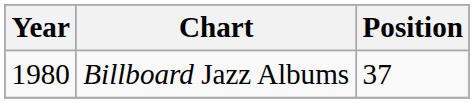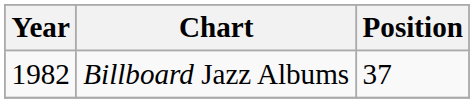 <table class="wikitable">
 <tr>
 <th>Year</th>
 <th>Chart</th>
 <th>Position</th>
 </tr>
 <tr>
-<td>1980</td>
+<td>1982</td>
 <td><em>Billboard</em> Jazz Albums</td>
 <td>37</td>
 </tr>
 <tr>
 </tr>
 </table>
